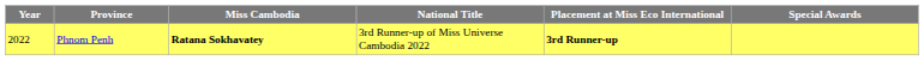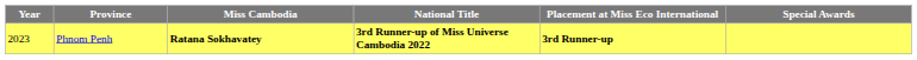 <table class="wikitable " style="font-size: 95%;">
 <tr>
 <th width="60" style="background-color:#787878;color:#FFFFFF;">Year</th>
 <th width="150" style="background-color:#787878;color:#FFFFFF;">Province</th>
 <th width="250" style="background-color:#787878;color:#FFFFFF;">Miss Cambodia</th>
 <th width="250" style="background-color:#787878;color:#FFFFFF;">National Title</th>
 <th width="250" style="background-color:#787878;color:#FFFFFF;">Placement at Miss Eco International</th>
 <th width="250" style="background-color:#787878;color:#FFFFFF;">Special Awards</th>
 </tr>
 <tr style="background-color:#FFFF66;">
-<td>2022</td>
+<td>2023</td>
 <td><a href='#'>Phnom Penh</a></td>
 <td><strong>Ratana Sokhavatey</strong></td>
-<td>3rd Runner-up of Miss Universe Cambodia 2022</td>
+<td><strong>3rd Runner-up of Miss Universe Cambodia 2022</strong></td>
 <td><strong>3rd Runner-up</strong></td>
 <td style="background:;"></td>
 </tr>
 </table>
